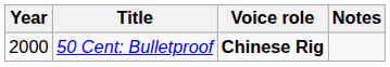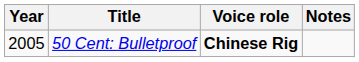 <table class="wikitable sortable">
 <tr>
 <th>Year</th>
 <th>Title</th>
 <th>Voice role</th>
 <th>Notes</th>
 </tr>
 <tr>
-<td>2000</td>
+<td>2005</td>
 <td><em><a href='#'>50 Cent: Bulletproof</a></em></td>
 <td><strong>Chinese Rig</strong></td>
 <td></td>
 </tr>
 </table>
